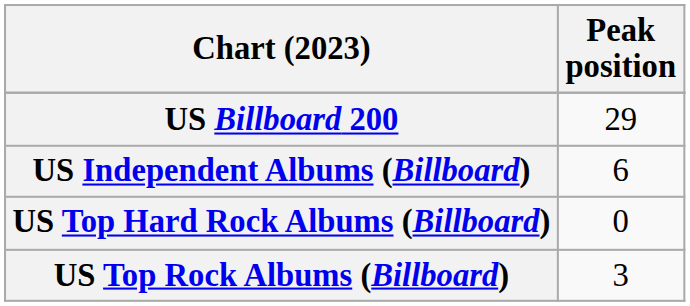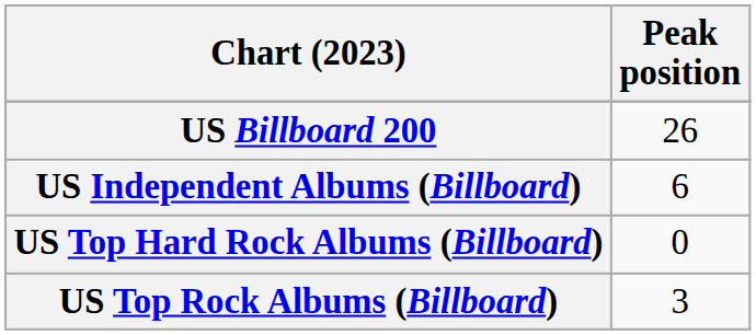 <table class="wikitable sortable plainrowheaders" style="text-align:center">
 <tr>
 <th scope="col">Chart (2023)</th>
 <th scope="col">Peak<br>position</th>
 </tr>
 <tr>
 </tr>
 <tr>
 </tr>
 <tr>
 </tr>
 <tr>
 </tr>
 <tr>
 </tr>
 <tr>
 </tr>
 <tr>
 </tr>
 <tr>
 </tr>
 <tr>
 </tr>
 <tr>
 </tr>
 <tr>
 <th scope="row">US <a href='#'><em>Billboard</em> 200</a></th>
-<td>29</td>
+<td>26</td>
 </tr>
 <tr>
 <th scope="row">US <a href='#'>Independent Albums</a> (<em><a href='#'>Billboard</a></em>)</th>
 <td>6</td>
 </tr>
 <tr>
 <th scope="row">US <a href='#'>Top Hard Rock Albums</a> (<em><a href='#'>Billboard</a></em>)</th>
 <td>0</td>
 </tr>
 <tr>
 <th scope="row">US <a href='#'>Top Rock Albums</a> (<em><a href='#'>Billboard</a></em>)</th>
 <td>3</td>
 </tr>
 </table>
